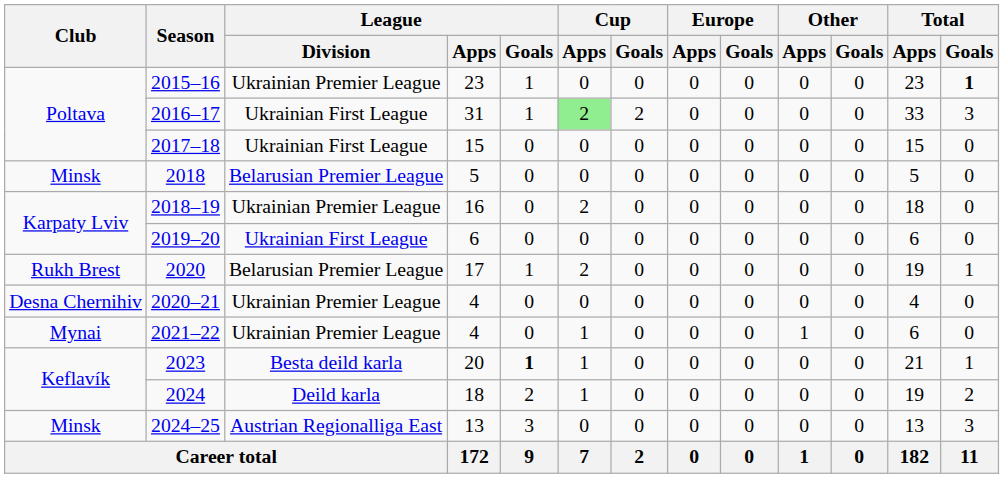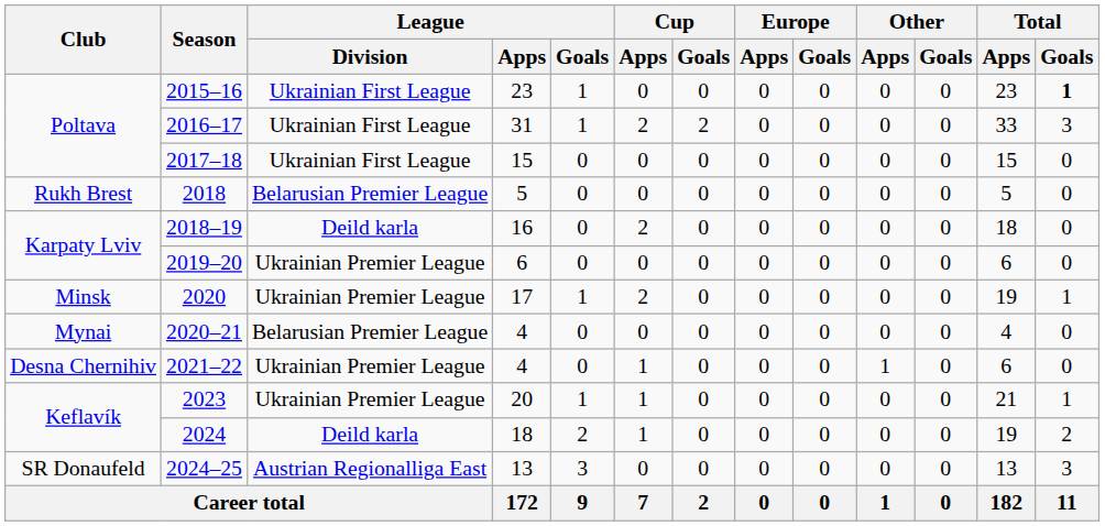 <table class="wikitable" style="text-align:center">
 <tr>
 <th rowspan="2">Club</th>
 <th rowspan="2">Season</th>
 <th colspan="3">League</th>
 <th colspan="2">Cup</th>
 <th colspan="2">Europe</th>
 <th colspan="2">Other</th>
 <th colspan="2">Total</th>
 </tr>
 <tr>
 <th>Division</th>
 <th>Apps</th>
 <th>Goals</th>
 <th>Apps</th>
 <th>Goals</th>
 <th>Apps</th>
 <th>Goals</th>
 <th>Apps</th>
 <th>Goals</th>
 <th>Apps</th>
 <th>Goals</th>
 </tr>
 <tr>
 <td rowspan="3"><a href='#'>Poltava</a></td>
 <td><a href='#'>2015–16</a></td>
-<td>Ukrainian Premier League</td>
+<td><a href='#'>Ukrainian First League</a></td>
 <td>23</td>
 <td>1</td>
 <td>0</td>
 <td>0</td>
 <td>0</td>
 <td>0</td>
 <td>0</td>
 <td>0</td>
 <td>23</td>
 <td><strong>1</strong></td>
 </tr>
 <tr>
 <td><a href='#'>2016–17</a></td>
 <td>Ukrainian First League</td>
 <td>31</td>
 <td>1</td>
-<td style="background: lightgreen;">2</td>
+<td>2</td>
 <td>2</td>
 <td>0</td>
 <td>0</td>
 <td>0</td>
 <td>0</td>
 <td>33</td>
 <td>3</td>
 </tr>
 <tr>
 <td><a href='#'>2017–18</a></td>
 <td>Ukrainian First League</td>
 <td>15</td>
 <td>0</td>
 <td>0</td>
 <td>0</td>
 <td>0</td>
 <td>0</td>
 <td>0</td>
 <td>0</td>
 <td>15</td>
 <td>0</td>
 </tr>
 <tr>
-<td rowspan="1"><a href='#'>Minsk</a></td>
+<td rowspan="1"><a href='#'>Rukh Brest</a></td>
 <td><a href='#'>2018</a></td>
 <td><a href='#'>Belarusian Premier League</a></td>
 <td>5</td>
 <td>0</td>
 <td>0</td>
 <td>0</td>
 <td>0</td>
 <td>0</td>
 <td>0</td>
 <td>0</td>
 <td>5</td>
 <td>0</td>
 </tr>
 <tr>
 <td rowspan="2"><a href='#'>Karpaty Lviv</a></td>
 <td><a href='#'>2018–19</a></td>
-<td>Ukrainian Premier League</td>
+<td><a href='#'>Deild karla</a></td>
 <td>16</td>
 <td>0</td>
 <td>2</td>
 <td>0</td>
 <td>0</td>
 <td>0</td>
 <td>0</td>
 <td>0</td>
 <td>18</td>
 <td>0</td>
 </tr>
 <tr>
 <td><a href='#'>2019–20</a></td>
-<td><a href='#'>Ukrainian First League</a></td>
+<td>Ukrainian Premier League</td>
 <td>6</td>
 <td>0</td>
 <td>0</td>
 <td>0</td>
 <td>0</td>
 <td>0</td>
 <td>0</td>
 <td>0</td>
 <td>6</td>
 <td>0</td>
 </tr>
 <tr>
-<td rowspan="1"><a href='#'>Rukh Brest</a></td>
+<td rowspan="1"><a href='#'>Minsk</a></td>
 <td><a href='#'>2020</a></td>
-<td>Belarusian Premier League</td>
+<td>Ukrainian Premier League</td>
 <td>17</td>
 <td>1</td>
 <td>2</td>
 <td>0</td>
 <td>0</td>
 <td>0</td>
 <td>0</td>
 <td>0</td>
 <td>19</td>
 <td>1</td>
 </tr>
 <tr>
-<td rowspan="1"><a href='#'>Desna Chernihiv</a></td>
+<td rowspan="1"><a href='#'>Mynai</a></td>
 <td><a href='#'>2020–21</a></td>
-<td>Ukrainian Premier League</td>
+<td>Belarusian Premier League</td>
 <td>4</td>
 <td>0</td>
 <td>0</td>
 <td>0</td>
 <td>0</td>
 <td>0</td>
 <td>0</td>
 <td>0</td>
 <td>4</td>
 <td>0</td>
 </tr>
 <tr>
-<td rowspan="1"><a href='#'>Mynai</a></td>
+<td rowspan="1"><a href='#'>Desna Chernihiv</a></td>
 <td><a href='#'>2021–22</a></td>
 <td>Ukrainian Premier League</td>
 <td>4</td>
 <td>0</td>
 <td>1</td>
 <td>0</td>
 <td>0</td>
 <td>0</td>
 <td>1</td>
 <td>0</td>
 <td>6</td>
 <td>0</td>
 </tr>
 <tr>
 <td rowspan="2"><a href='#'>Keflavík</a></td>
 <td><a href='#'>2023</a></td>
-<td><a href='#'>Besta deild karla</a></td>
+<td>Ukrainian Premier League</td>
 <td>20</td>
-<td><strong>1</strong></td>
+<td>1</td>
 <td>1</td>
 <td>0</td>
 <td>0</td>
 <td>0</td>
 <td>0</td>
 <td>0</td>
 <td>21</td>
 <td>1</td>
 </tr>
 <tr>
 <td><a href='#'>2024</a></td>
 <td><a href='#'>Deild karla</a></td>
 <td>18</td>
 <td>2</td>
 <td>1</td>
 <td>0</td>
 <td>0</td>
 <td>0</td>
 <td>0</td>
 <td>0</td>
 <td>19</td>
 <td>2</td>
 </tr>
 <tr>
-<td rowspan="1"><a href='#'>Minsk</a></td>
+<td rowspan="1">SR Donaufeld</td>
 <td><a href='#'>2024–25</a></td>
 <td><a href='#'>Austrian Regionalliga East</a></td>
 <td>13</td>
 <td>3</td>
 <td>0</td>
 <td>0</td>
 <td>0</td>
 <td>0</td>
 <td>0</td>
 <td>0</td>
 <td>13</td>
 <td>3</td>
 </tr>
 <tr>
 <th colspan="3">Career total</th>
 <th>172</th>
 <th>9</th>
 <th>7</th>
 <th>2</th>
 <th>0</th>
 <th>0</th>
 <th>1</th>
 <th>0</th>
 <th>182</th>
 <th>11</th>
 </tr>
 </table>
